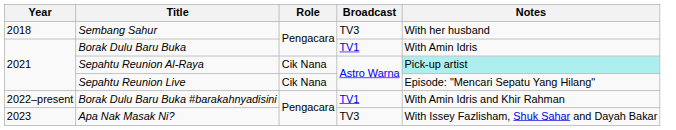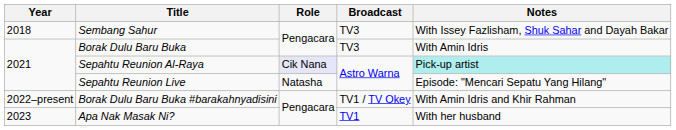 <table class="wikitable">
 <tr>
 <th>Year</th>
 <th>Title</th>
 <th>Role</th>
 <th>Broadcast</th>
 <th>Notes</th>
 </tr>
 <tr>
 <td>2018</td>
 <td><em>Sembang Sahur</em></td>
 <td rowspan="2">Pengacara</td>
 <td>TV3</td>
-<td>With her husband</td>
+<td>With Issey Fazlisham, <a href='#'>Shuk Sahar</a> and Dayah Bakar</td>
 </tr>
 <tr>
 <td rowspan="3">2021</td>
 <td><em>Borak Dulu Baru Buka</em></td>
-<td><a href='#'>TV1</a></td>
+<td>TV3</td>
 <td>With Amin Idris</td>
 </tr>
 <tr>
 <td><em>Sepahtu Reunion Al-Raya</em></td>
-<td>Cik Nana</td>
+<td style="background: lavender;">Cik Nana</td>
 <td rowspan="2"><a href='#'>Astro Warna</a></td>
 <td style="background: paleturquoise;">Pick-up artist</td>
 </tr>
 <tr>
 <td><em>Sepahtu Reunion Live</em></td>
-<td>Cik Nana</td>
+<td>Natasha</td>
 <td>Episode: "Mencari Sepatu Yang Hilang"</td>
 </tr>
 <tr>
 <td>2022–present</td>
 <td><em>Borak Dulu Baru Buka #barakahnyadisini</em></td>
 <td rowspan="2">Pengacara</td>
-<td><a href='#'>TV1</a></td>
+<td>TV1 / <a href='#'>TV Okey</a></td>
 <td>With Amin Idris and Khir Rahman</td>
 </tr>
 <tr>
 <td>2023</td>
 <td><em>Apa Nak Masak Ni?</em></td>
-<td>TV3</td>
-<td>With Issey Fazlisham, <a href='#'>Shuk Sahar</a> and Dayah Bakar</td>
+<td><a href='#'>TV1</a></td>
+<td>With her husband</td>
 </tr>
 </table>
